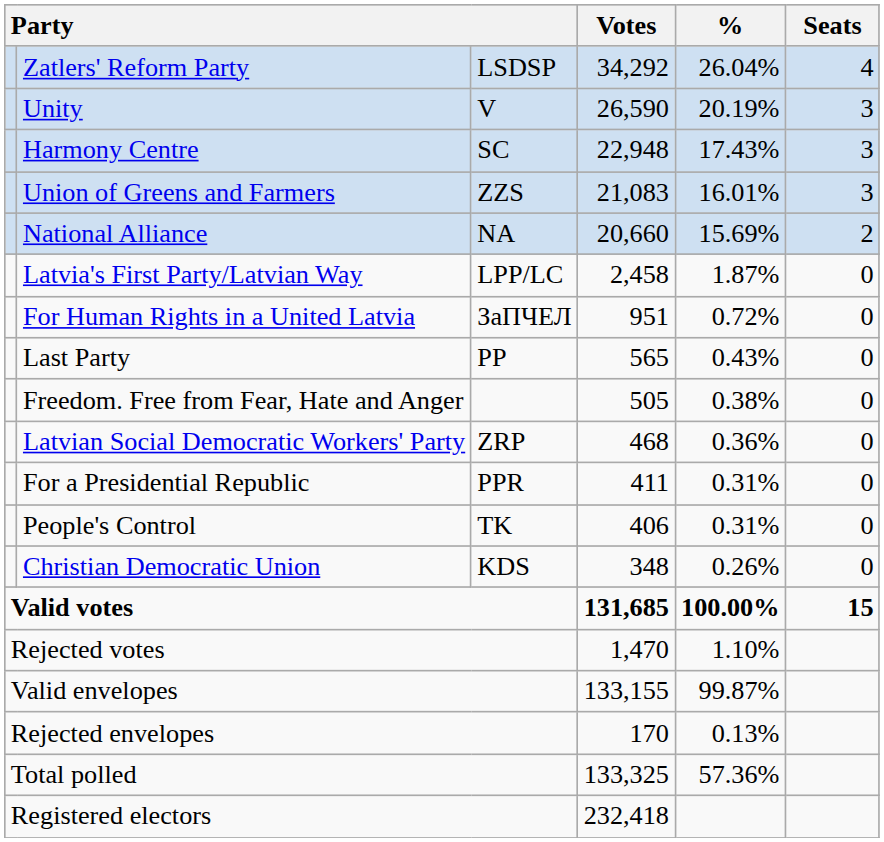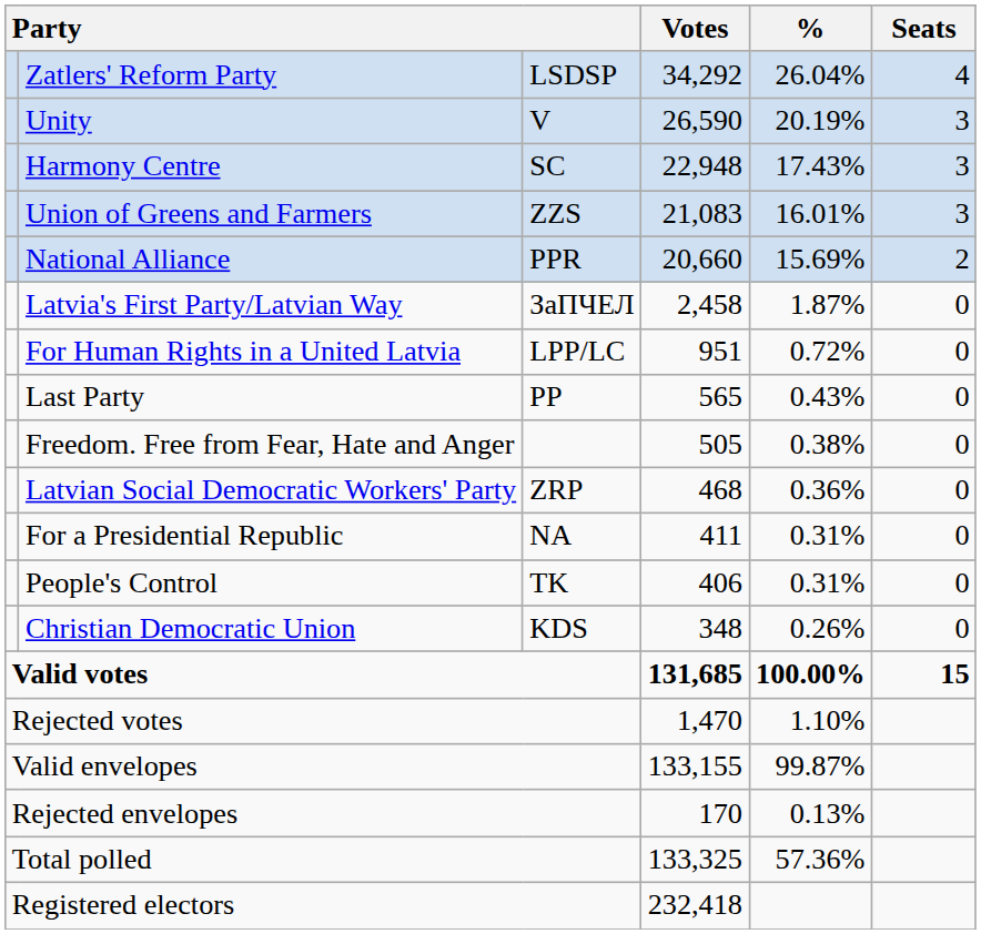 <table class="wikitable" border="1" style="text-align:right;">
 <tr>
 <th style="text-align:left;" colspan=3>Party</th>
 <th align=center width="50">Votes</th>
 <th align=center width="50">%</th>
 <th align=center width="50">Seats</th>
 </tr>
 <tr style="background:#CEE0F2;">
 <td></td>
 <td align=left><a href='#'>Zatlers' Reform Party</a></td>
 <td align=left>LSDSP</td>
 <td>34,292</td>
 <td>26.04%</td>
 <td>4</td>
 </tr>
 <tr style="background:#CEE0F2;">
 <td></td>
 <td align=left><a href='#'>Unity</a></td>
 <td align=left>V</td>
 <td>26,590</td>
 <td>20.19%</td>
 <td>3</td>
 </tr>
 <tr style="background:#CEE0F2;">
 <td></td>
 <td align=left><a href='#'>Harmony Centre</a></td>
 <td align=left>SC</td>
 <td>22,948</td>
 <td>17.43%</td>
 <td>3</td>
 </tr>
 <tr style="background:#CEE0F2;">
 <td></td>
 <td align=left><a href='#'>Union of Greens and Farmers</a></td>
 <td align=left>ZZS</td>
 <td>21,083</td>
 <td>16.01%</td>
 <td>3</td>
 </tr>
 <tr style="background:#CEE0F2;">
 <td></td>
 <td align=left><a href='#'>National Alliance</a></td>
-<td align=left>NA</td>
+<td align=left>PPR</td>
 <td>20,660</td>
 <td>15.69%</td>
 <td>2</td>
 </tr>
 <tr>
 <td></td>
 <td align=left><a href='#'>Latvia's First Party/Latvian Way</a></td>
-<td align=left>LPP/LC</td>
+<td align=left>ЗаПЧЕЛ</td>
 <td>2,458</td>
 <td>1.87%</td>
 <td>0</td>
 </tr>
 <tr>
 <td></td>
 <td align=left><a href='#'>For Human Rights in a United Latvia</a></td>
-<td align=left>ЗаПЧЕЛ</td>
+<td align=left>LPP/LC</td>
 <td>951</td>
 <td>0.72%</td>
 <td>0</td>
 </tr>
 <tr>
 <td></td>
 <td align=left>Last Party</td>
 <td align=left>PP</td>
 <td>565</td>
 <td>0.43%</td>
 <td>0</td>
 </tr>
 <tr>
 <td></td>
 <td align=left>Freedom. Free from Fear, Hate and Anger</td>
 <td align=left></td>
 <td>505</td>
 <td>0.38%</td>
 <td>0</td>
 </tr>
 <tr>
 <td></td>
 <td align=left style="white-space: nowrap;"><a href='#'>Latvian Social Democratic Workers' Party</a></td>
 <td align=left>ZRP</td>
 <td>468</td>
 <td>0.36%</td>
 <td>0</td>
 </tr>
 <tr>
 <td></td>
 <td align=left>For a Presidential Republic</td>
-<td align=left>PPR</td>
+<td align=left>NA</td>
 <td>411</td>
 <td>0.31%</td>
 <td>0</td>
 </tr>
 <tr>
 <td></td>
 <td align=left>People's Control</td>
 <td align=left>TK</td>
 <td>406</td>
 <td>0.31%</td>
 <td>0</td>
 </tr>
 <tr>
 <td></td>
 <td align=left><a href='#'>Christian Democratic Union</a></td>
 <td align=left>KDS</td>
 <td>348</td>
 <td>0.26%</td>
 <td>0</td>
 </tr>
 <tr style="font-weight:bold">
 <td align=left colspan=3>Valid votes</td>
 <td>131,685</td>
 <td>100.00%</td>
 <td>15</td>
 </tr>
 <tr>
 <td align=left colspan=3>Rejected votes</td>
 <td>1,470</td>
 <td>1.10%</td>
 <td></td>
 </tr>
 <tr>
 <td align=left colspan=3>Valid envelopes</td>
 <td>133,155</td>
 <td>99.87%</td>
 <td></td>
 </tr>
 <tr>
 <td align=left colspan=3>Rejected envelopes</td>
 <td>170</td>
 <td>0.13%</td>
 <td></td>
 </tr>
 <tr>
 <td align=left colspan=3>Total polled</td>
 <td>133,325</td>
 <td>57.36%</td>
 <td></td>
 </tr>
 <tr>
 <td align=left colspan=3>Registered electors</td>
 <td>232,418</td>
 <td></td>
 <td></td>
 </tr>
 </table>
